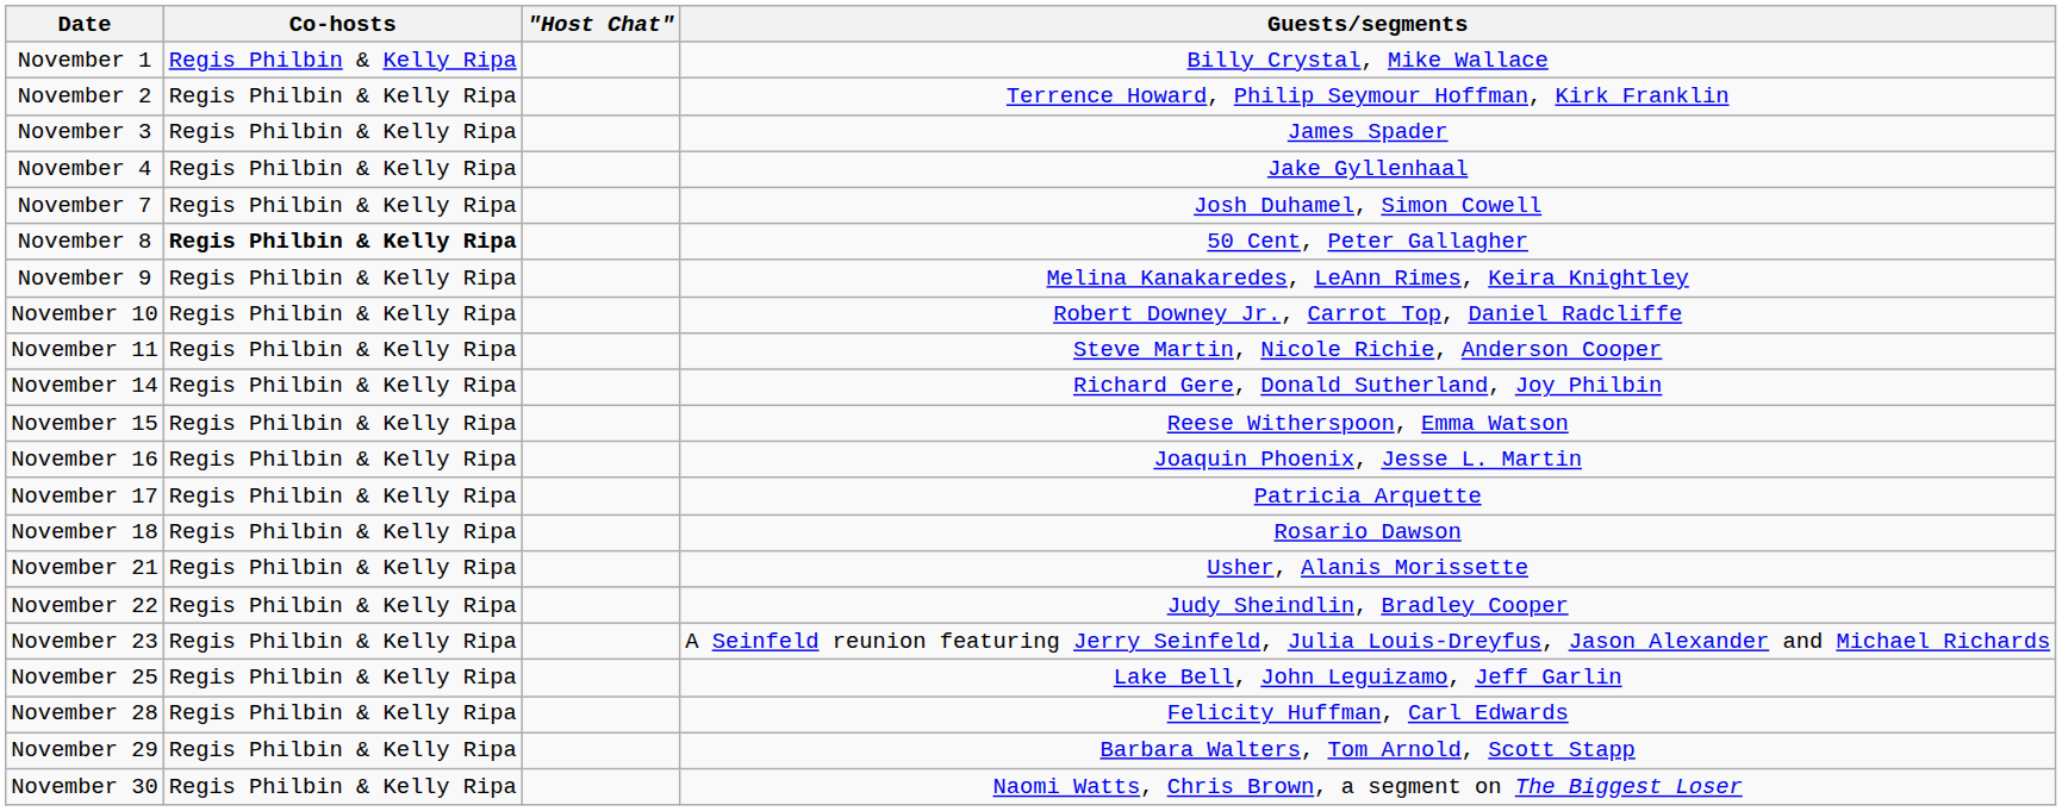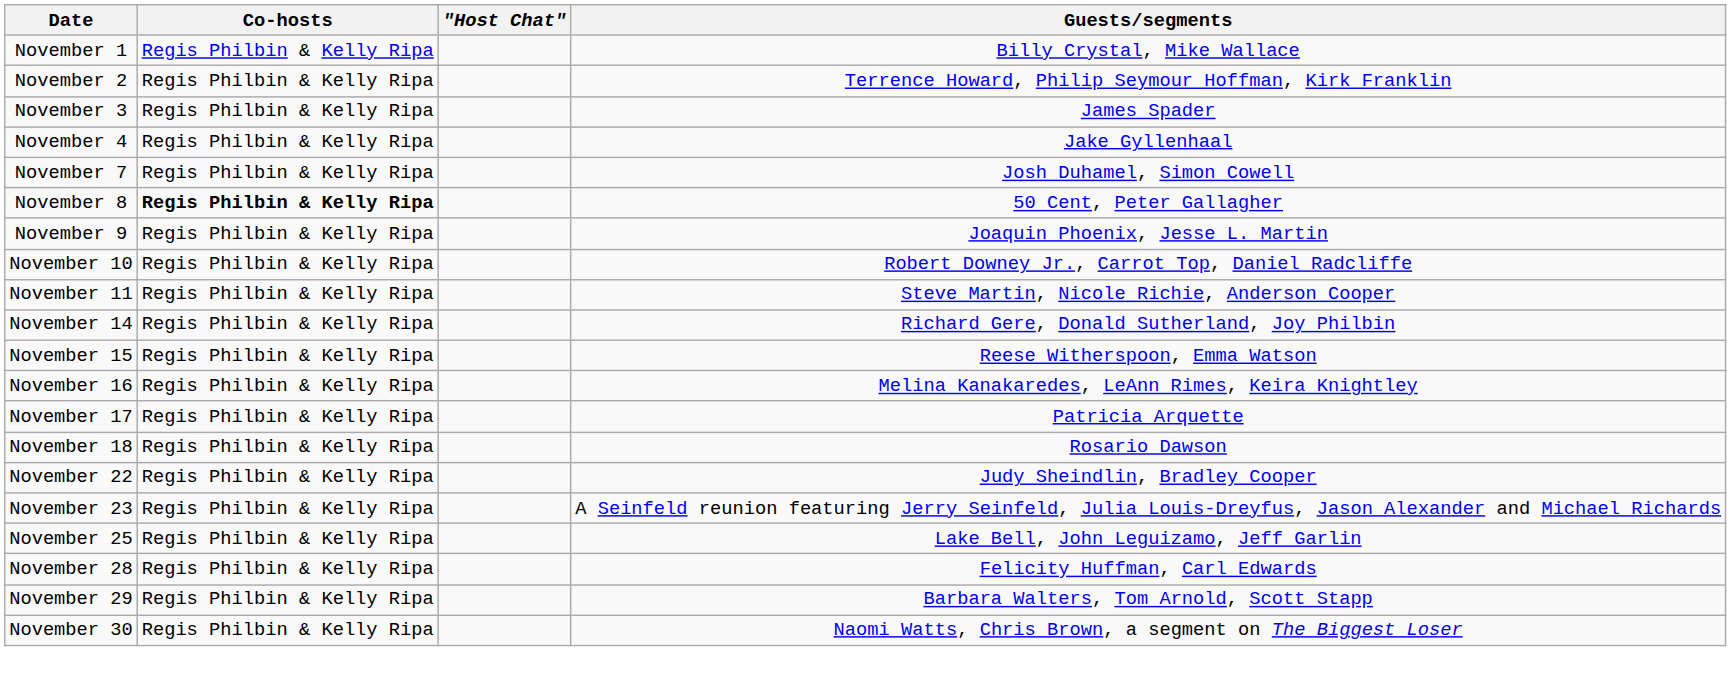 <table class="wikitable sortable" style="text-align:center;">
 <tr>
 <th>Date</th>
 <th>Co-hosts</th>
 <th><em>"Host Chat"</em></th>
 <th>Guests/segments</th>
 </tr>
 <tr>
 <td>November 1</td>
 <td><a href='#'>Regis Philbin</a> & <a href='#'>Kelly Ripa</a></td>
 <td></td>
 <td><a href='#'>Billy Crystal</a>, <a href='#'>Mike Wallace</a></td>
 </tr>
 <tr>
 <td>November 2</td>
 <td>Regis Philbin & Kelly Ripa</td>
 <td></td>
 <td><a href='#'>Terrence Howard</a>, <a href='#'>Philip Seymour Hoffman</a>, <a href='#'>Kirk Franklin</a></td>
 </tr>
 <tr>
 <td>November 3</td>
 <td>Regis Philbin & Kelly Ripa</td>
 <td></td>
 <td><a href='#'>James Spader</a></td>
 </tr>
 <tr>
 <td>November 4</td>
 <td>Regis Philbin & Kelly Ripa</td>
 <td></td>
 <td><a href='#'>Jake Gyllenhaal</a></td>
 </tr>
 <tr>
 <td>November 7</td>
 <td>Regis Philbin & Kelly Ripa</td>
 <td></td>
 <td><a href='#'>Josh Duhamel</a>, <a href='#'>Simon Cowell</a></td>
 </tr>
 <tr>
 <td>November 8</td>
 <td><strong>Regis Philbin & Kelly Ripa</strong></td>
 <td></td>
 <td><a href='#'>50 Cent</a>, <a href='#'>Peter Gallagher</a></td>
 </tr>
 <tr>
 <td>November 9</td>
 <td>Regis Philbin & Kelly Ripa</td>
 <td></td>
-<td><a href='#'>Melina Kanakaredes</a>, <a href='#'>LeAnn Rimes</a>, <a href='#'>Keira Knightley</a></td>
+<td><a href='#'>Joaquin Phoenix</a>, <a href='#'>Jesse L. Martin</a></td>
 </tr>
 <tr>
 <td>November 10</td>
 <td>Regis Philbin & Kelly Ripa</td>
 <td></td>
 <td><a href='#'>Robert Downey Jr.</a>, <a href='#'>Carrot Top</a>, <a href='#'>Daniel Radcliffe</a></td>
 </tr>
 <tr>
 <td>November 11</td>
 <td>Regis Philbin & Kelly Ripa</td>
 <td></td>
 <td><a href='#'>Steve Martin</a>, <a href='#'>Nicole Richie</a>, <a href='#'>Anderson Cooper</a></td>
 </tr>
 <tr>
 <td>November 14</td>
 <td>Regis Philbin & Kelly Ripa</td>
 <td></td>
 <td><a href='#'>Richard Gere</a>, <a href='#'>Donald Sutherland</a>, <a href='#'>Joy Philbin</a></td>
 </tr>
 <tr>
 <td>November 15</td>
 <td>Regis Philbin & Kelly Ripa</td>
 <td></td>
 <td><a href='#'>Reese Witherspoon</a>, <a href='#'>Emma Watson</a></td>
 </tr>
 <tr>
 <td>November 16</td>
 <td>Regis Philbin & Kelly Ripa</td>
 <td></td>
-<td><a href='#'>Joaquin Phoenix</a>, <a href='#'>Jesse L. Martin</a></td>
+<td><a href='#'>Melina Kanakaredes</a>, <a href='#'>LeAnn Rimes</a>, <a href='#'>Keira Knightley</a></td>
 </tr>
 <tr>
 <td>November 17</td>
 <td>Regis Philbin & Kelly Ripa</td>
 <td></td>
 <td><a href='#'>Patricia Arquette</a></td>
 </tr>
 <tr>
 <td>November 18</td>
 <td>Regis Philbin & Kelly Ripa</td>
 <td></td>
 <td><a href='#'>Rosario Dawson</a></td>
-</tr>
-<tr>
-<td>November 21</td>
-<td>Regis Philbin & Kelly Ripa</td>
-<td></td>
-<td><a href='#'>Usher</a>, <a href='#'>Alanis Morissette</a></td>
 </tr>
 <tr>
 <td>November 22</td>
 <td>Regis Philbin & Kelly Ripa</td>
 <td></td>
 <td><a href='#'>Judy Sheindlin</a>, <a href='#'>Bradley Cooper</a></td>
 </tr>
 <tr>
 <td>November 23</td>
 <td>Regis Philbin & Kelly Ripa</td>
 <td></td>
 <td>A <a href='#'>Seinfeld</a> reunion featuring <a href='#'>Jerry Seinfeld</a>, <a href='#'>Julia Louis-Dreyfus</a>, <a href='#'>Jason Alexander</a> and <a href='#'>Michael Richards</a></td>
 </tr>
 <tr>
 <td>November 25</td>
 <td>Regis Philbin & Kelly Ripa</td>
 <td></td>
 <td><a href='#'>Lake Bell</a>, <a href='#'>John Leguizamo</a>, <a href='#'>Jeff Garlin</a></td>
 </tr>
 <tr>
 <td>November 28</td>
 <td>Regis Philbin & Kelly Ripa</td>
 <td></td>
 <td><a href='#'>Felicity Huffman</a>, <a href='#'>Carl Edwards</a></td>
 </tr>
 <tr>
 <td>November 29</td>
 <td>Regis Philbin & Kelly Ripa</td>
 <td></td>
 <td><a href='#'>Barbara Walters</a>, <a href='#'>Tom Arnold</a>, <a href='#'>Scott Stapp</a></td>
 </tr>
 <tr>
 <td>November 30</td>
 <td>Regis Philbin & Kelly Ripa</td>
 <td></td>
 <td><a href='#'>Naomi Watts</a>, <a href='#'>Chris Brown</a>, a segment on <em><a href='#'>The Biggest Loser</a></em></td>
 </tr>
 </table>
